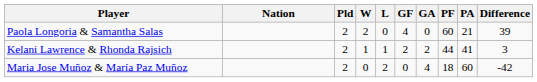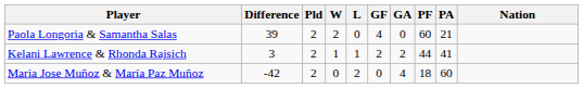 <table class="wikitable" style="text-align:center">
 <tr>
 <th width="300">Player</th>
-<th width="150">Nation</th>
+<th width=30>Difference</th>
 <th width=20>Pld</th>
 <th width=20>W</th>
 <th width=20>L</th>
 <th width=20>GF</th>
 <th width=20>GA</th>
 <th width=20>PF</th>
 <th width=20>PA</th>
-<th width=30>Difference</th>
+<th width="150">Nation</th>
 </tr>
 <tr>
 <td align="left"><a href='#'>Paola Longoria</a> & <a href='#'>Samantha Salas</a></td>
-<td align="left"></td>
+<td>39</td>
 <td>2</td>
 <td>2</td>
 <td>0</td>
 <td>4</td>
 <td>0</td>
 <td>60</td>
 <td>21</td>
-<td>39</td>
+<td align="left"></td>
 </tr>
 <tr>
 <td align="left"><a href='#'>Kelani Lawrence</a> & <a href='#'>Rhonda Rajsich</a></td>
-<td align="left"></td>
+<td>3</td>
 <td>2</td>
 <td>1</td>
 <td>1</td>
 <td>2</td>
 <td>2</td>
 <td>44</td>
 <td>41</td>
-<td>3</td>
+<td align="left"></td>
 </tr>
 <tr>
 <td align="left"><a href='#'>Maria Jose Muñoz</a> & <a href='#'>María Paz Muñoz</a></td>
-<td align="left"></td>
+<td>-42</td>
 <td>2</td>
 <td>0</td>
 <td>2</td>
 <td>0</td>
 <td>4</td>
 <td>18</td>
 <td>60</td>
-<td>-42</td>
+<td align="left"></td>
 </tr>
 </table>
